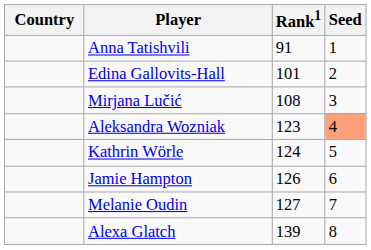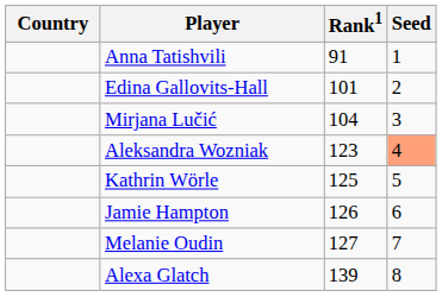 <table class="sortable wikitable">
 <tr>
 <th width="70">Country</th>
 <th width="175">Player</th>
 <th>Rank<sup>1</sup></th>
 <th>Seed</th>
 </tr>
 <tr>
 <td></td>
 <td><a href='#'>Anna Tatishvili</a></td>
 <td>91</td>
 <td>1</td>
 </tr>
 <tr>
 <td></td>
 <td><a href='#'>Edina Gallovits-Hall</a></td>
 <td>101</td>
 <td>2</td>
 </tr>
 <tr>
 <td></td>
 <td><a href='#'>Mirjana Lučić</a></td>
-<td>108</td>
+<td>104</td>
 <td>3</td>
 </tr>
 <tr>
 <td></td>
 <td><a href='#'>Aleksandra Wozniak</a></td>
 <td>123</td>
 <td style="background: lightsalmon;">4</td>
 </tr>
 <tr>
 <td></td>
 <td><a href='#'>Kathrin Wörle</a></td>
-<td>124</td>
+<td>125</td>
 <td>5</td>
 </tr>
 <tr>
 <td></td>
 <td><a href='#'>Jamie Hampton</a></td>
 <td>126</td>
 <td>6</td>
 </tr>
 <tr>
 <td></td>
 <td><a href='#'>Melanie Oudin</a></td>
 <td>127</td>
 <td>7</td>
 </tr>
 <tr>
 <td></td>
 <td><a href='#'>Alexa Glatch</a></td>
 <td>139</td>
 <td>8</td>
 </tr>
 </table>
